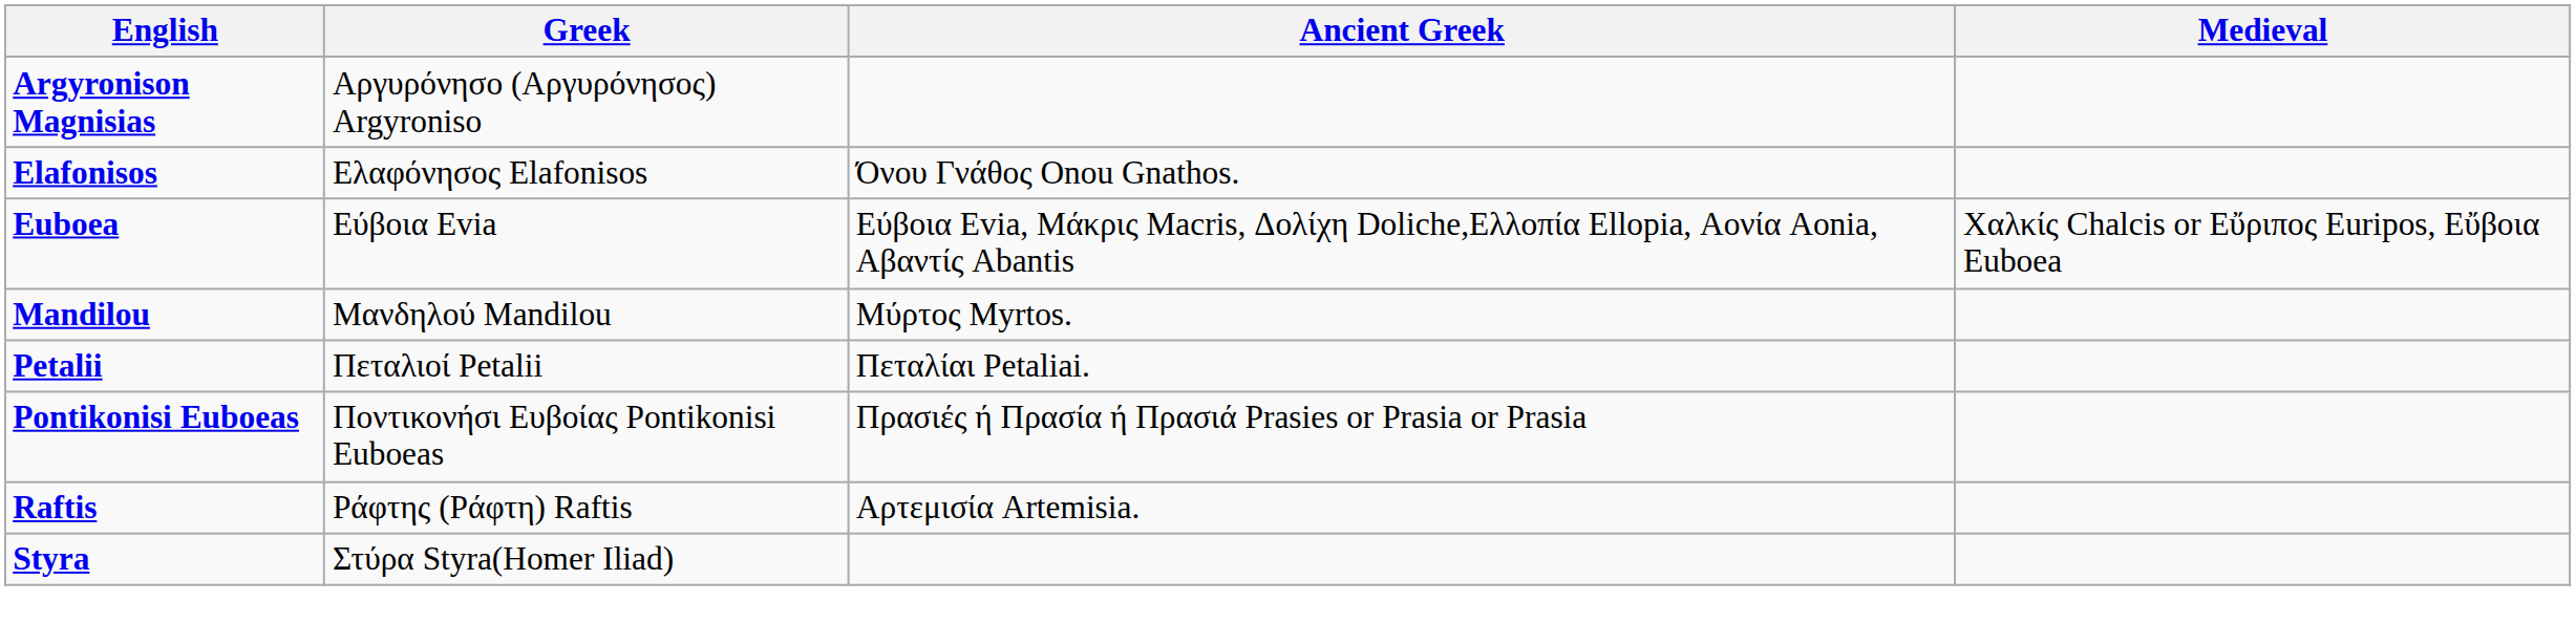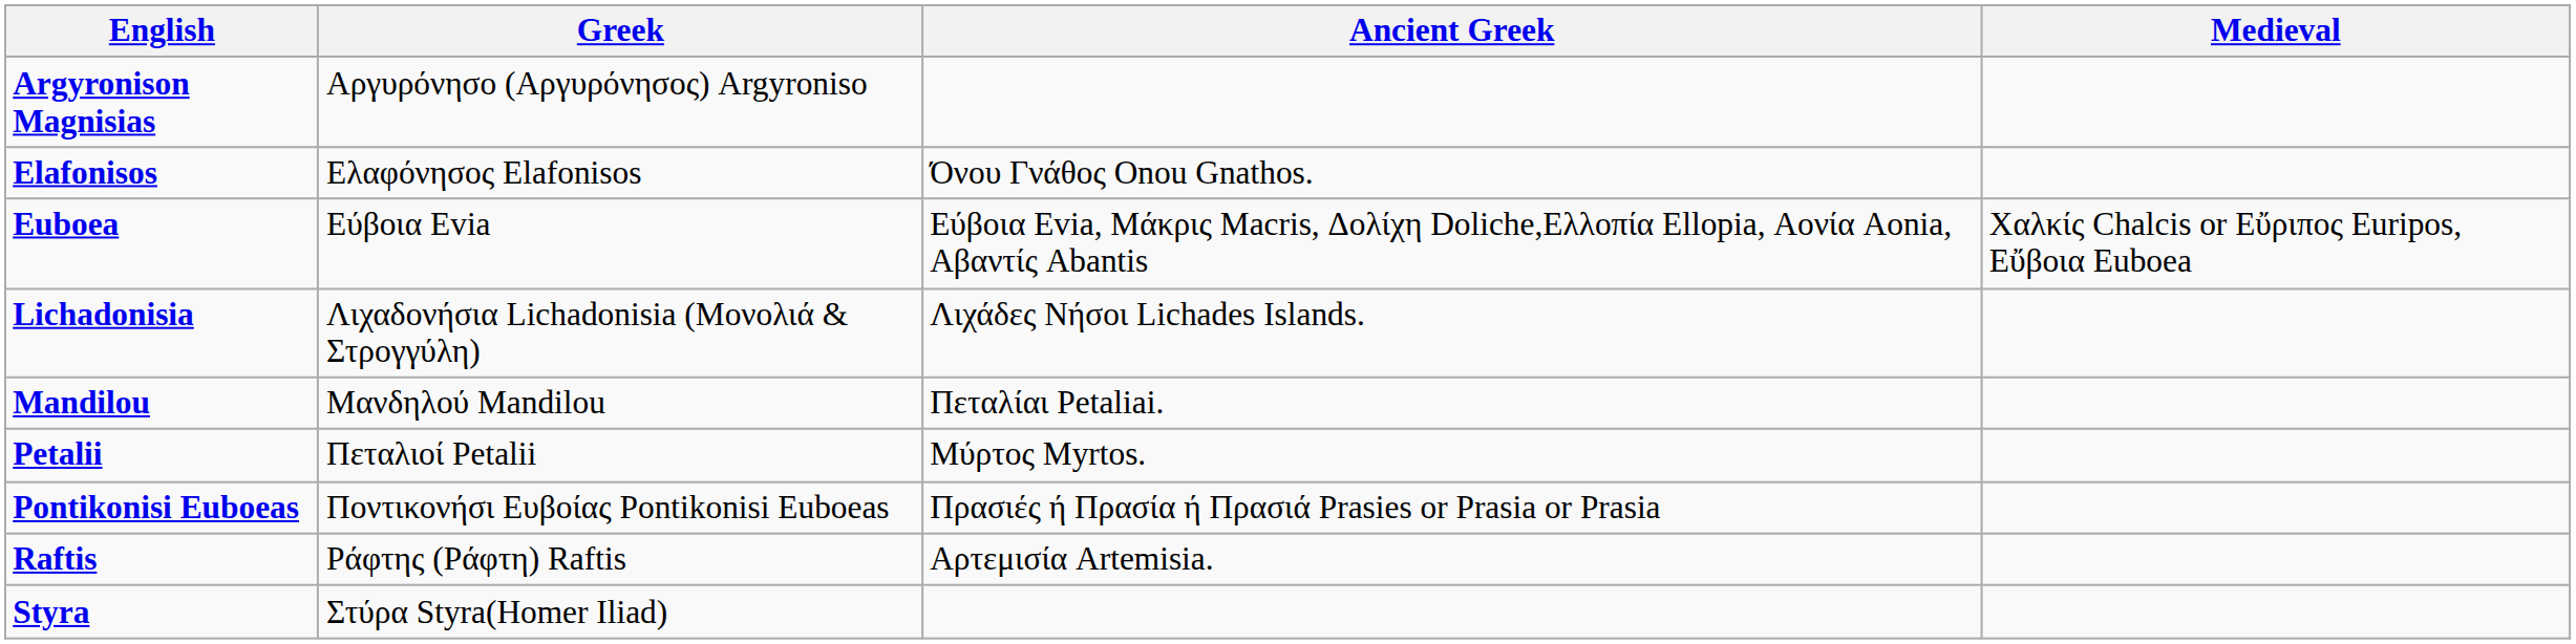 <table class=wikitable>
 <tr>
 <th><a href='#'>English</a></th>
 <th><a href='#'>Greek</a></th>
 <th><a href='#'>Ancient Greek</a></th>
 <th><a href='#'>Medieval</a></th>
 </tr>
 <tr valign="top">
 <td><strong><a href='#'>Argyronison Magnisias</a></strong></td>
 <td>Αργυρόνησο (Αργυρόνησος) Argyroniso</td>
 <td></td>
 <td></td>
 </tr>
 <tr valign="top">
 <td><strong><a href='#'>Elafonisos</a></strong></td>
 <td>Ελαφόνησος Elafonisos</td>
 <td>Όνου Γνάθος Onou Gnathos.</td>
 <td></td>
 </tr>
 <tr valign="top">
 <td><strong><a href='#'>Euboea</a></strong></td>
 <td>Εύβοια Evia</td>
 <td>Εύβοια Evia, Μάκρις Macris, Δολίχη Doliche,Ελλοπία Ellopia, Αονία Aonia, Αβαντίς Abantis</td>
 <td>Χαλκίς Chalcis or Εὔριπος Euripos, Εὔβοια Euboea</td>
 </tr>
 <tr valign="top">
+<td><strong><a href='#'>Lichadonisia</a></strong></td>
+<td>Λιχαδονήσια Lichadonisia (Μονολιά & Στρογγύλη)</td>
+<td>Λιχάδες Νήσοι Lichades Islands.</td>
+<td></td>
+</tr>
+<tr valign="top">
 <td><strong><a href='#'>Mandilou</a></strong></td>
 <td>Μανδηλού Mandilou</td>
-<td>Μύρτος Myrtos.</td>
+<td>Πεταλίαι Petaliai.</td>
 <td></td>
 </tr>
 <tr valign="top">
 <td><strong><a href='#'>Petalii</a></strong></td>
 <td>Πεταλιοί Petalii</td>
-<td>Πεταλίαι Petaliai.</td>
+<td>Μύρτος Myrtos.</td>
 <td></td>
 </tr>
 <tr valign="top">
 <td><strong><a href='#'>Pontikonisi Euboeas</a></strong></td>
 <td>Ποντικονήσι Ευβοίας Pontikonisi Euboeas</td>
 <td>Πρασιές ή Πρασία ή Πρασιά Prasies or Prasia or Prasia</td>
 <td></td>
 </tr>
 <tr valign="top">
 <td><strong><a href='#'>Raftis</a></strong></td>
 <td>Ράφτης (Ράφτη) Raftis</td>
 <td>Αρτεμισία Artemisia.</td>
 <td></td>
 </tr>
 <tr valign="top">
 <td><strong><a href='#'>Styra</a></strong></td>
 <td>Στύρα Styra(Homer Iliad)</td>
 <td></td>
 <td></td>
 </tr>
 </table>
